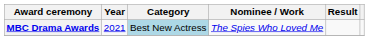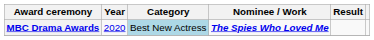 <table class="wikitable plainrowheaders">
 <tr>
 <th scope="col">Award ceremony</th>
 <th scope="col">Year</th>
 <th scope="col">Category</th>
 <th scope="col">Nominee / Work</th>
 <th scope="col">Result</th>
 <th scope="col"></th>
 </tr>
 <tr>
 <th scope="row"><a href='#'>MBC Drama Awards</a></th>
-<td style="text-align:center"><a href='#'>2021</a></td>
+<td style="text-align:center"><a href='#'>2020</a></td>
 <td style="background: lightblue;">Best New Actress</td>
-<td><em><a href='#'>The Spies Who Loved Me</a></em></td>
+<td><strong><em><a href='#'>The Spies Who Loved Me</a></em></strong></td>
 <td></td>
 <td style="text-align:center"></td>
 </tr>
 <tr>
 </tr>
 </table>
